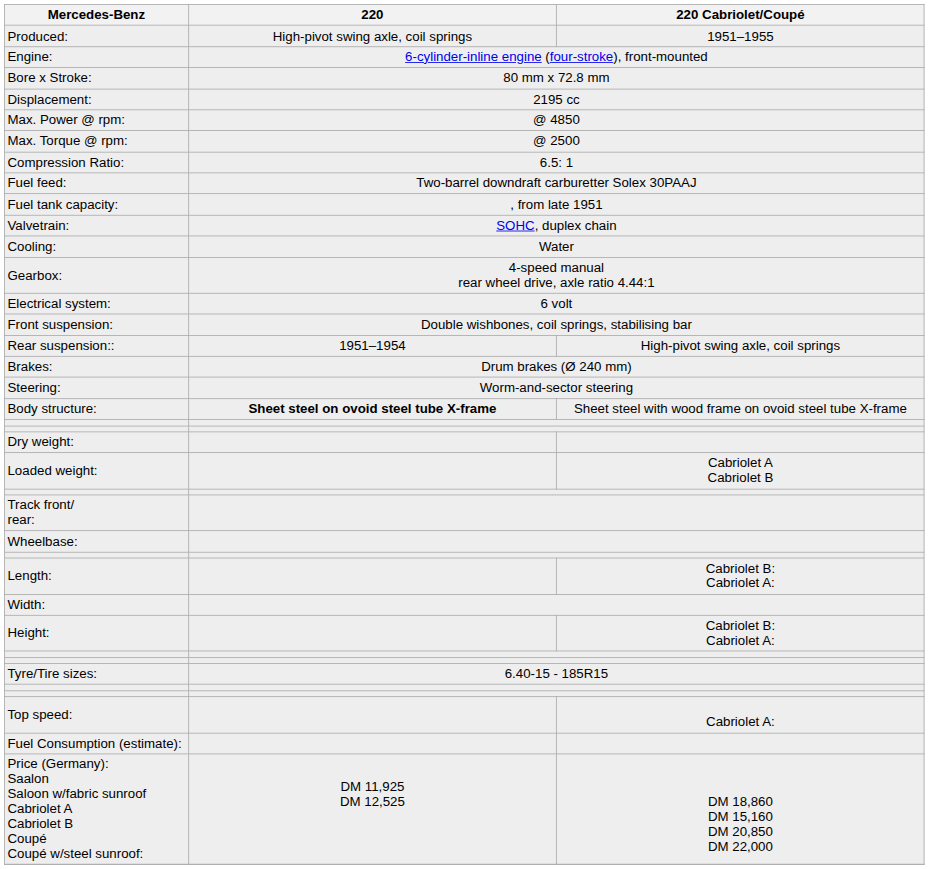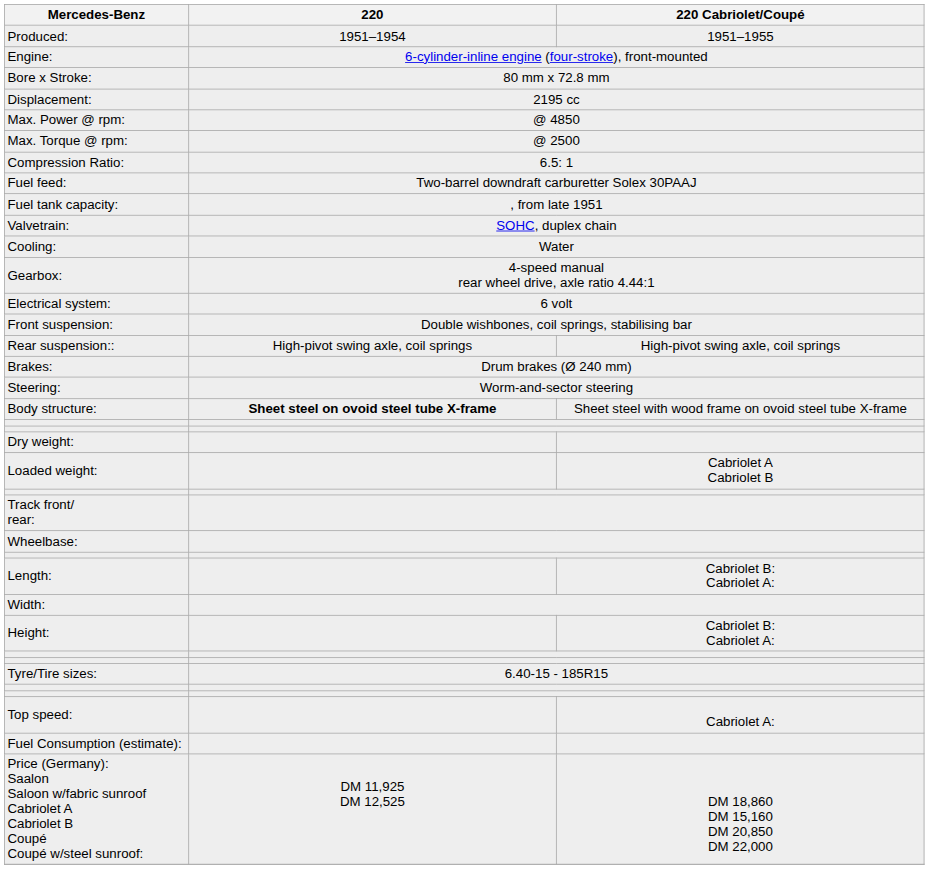 <table class="wikitable">
 <tr>
 <th width="20%">Mercedes-Benz</th>
 <th width="40%">220</th>
 <th width="40%">220 Cabriolet/Coupé</th>
 </tr>
 <tr style="background:#EEEEEE;">
 <td>Produced: </td>
-<td align="center">High-pivot swing axle, coil springs</td>
+<td align="center">1951–1954</td>
 <td align="center">1951–1955</td>
 </tr>
 <tr style="background:#EEEEEE;">
 <td>Engine: </td>
 <td colspan="2" align="center"><a href='#'>6-cylinder-inline engine</a> (<a href='#'>four-stroke</a>), front-mounted</td>
 </tr>
 <tr style="background:#EEEEEE;">
 <td>Bore x Stroke: </td>
 <td colspan="2" align="center">80 mm x 72.8 mm</td>
 </tr>
 <tr style="background:#EEEEEE;">
 <td>Displacement: </td>
 <td colspan="2" align="center">2195 cc</td>
 </tr>
 <tr style="background:#EEEEEE;">
 <td>Max. Power @ rpm: </td>
 <td colspan="2" align="center"> @ 4850</td>
 </tr>
 <tr style="background:#EEEEEE;">
 <td>Max. Torque @ rpm: </td>
 <td colspan="2" align="center"> @ 2500</td>
 </tr>
 <tr style="background:#EEEEEE;">
 <td>Compression Ratio: </td>
 <td colspan="2" align="center">6.5: 1</td>
 </tr>
 <tr style="background:#EEEEEE;">
 <td>Fuel feed: </td>
 <td colspan="2" align="center">Two-barrel downdraft carburetter Solex 30PAAJ</td>
 </tr>
 <tr style="background:#EEEEEE;">
 <td>Fuel tank capacity: </td>
 <td colspan="2" align="center">, from late 1951 </td>
 </tr>
 <tr style="background:#EEEEEE;">
 <td>Valvetrain: </td>
 <td colspan="2" align="center"><a href='#'>SOHC</a>, duplex chain</td>
 </tr>
 <tr style="background:#EEEEEE;">
 <td>Cooling: </td>
 <td colspan="2" align="center">Water</td>
 </tr>
 <tr style="background:#EEEEEE;">
 <td>Gearbox: </td>
 <td colspan="2" align="center">4-speed manual <br>  rear wheel drive, axle ratio 4.44:1</td>
 </tr>
 <tr style="background:#EEEEEE;">
 <td>Electrical system: </td>
 <td colspan="2" align="center">6 volt</td>
 </tr>
 <tr style="background:#EEEEEE;">
 <td>Front suspension: </td>
 <td colspan="2" align="center">Double wishbones, coil springs, stabilising bar</td>
 </tr>
 <tr style="background:#EEEEEE;">
 <td>Rear suspension:: </td>
-<td align="center">1951–1954</td>
+<td align="center">High-pivot swing axle, coil springs</td>
 <td align="center">High-pivot swing axle, coil springs</td>
 </tr>
 <tr style="background:#EEEEEE;">
 <td>Brakes: </td>
 <td colspan="2" align="center">Drum brakes (Ø 240 mm)</td>
 </tr>
 <tr style="background:#EEEEEE;">
 <td>Steering: </td>
 <td colspan="2" align="center">Worm-and-sector steering</td>
 </tr>
 <tr style="background:#EEEEEE;">
 <td>Body structure: </td>
 <td align="center"><strong>Sheet steel on ovoid steel tube X-frame</strong></td>
 <td align="center">Sheet steel with wood frame on ovoid steel tube X-frame</td>
 </tr>
 <tr style="background:#EEEEEE;">
 <td></td>
 <td colspan="6" align="center"></td>
 </tr>
 <tr style="background:#EEEEEE;">
 <td></td>
 <td colspan="6" align="center"></td>
 </tr>
 <tr style="background:#EEEEEE;">
 <td>Dry weight: </td>
 <td align="center"></td>
 <td align="center"></td>
 </tr>
 <tr style="background:#EEEEEE;">
 <td>Loaded weight: </td>
 <td align="center"></td>
 <td align="center">Cabriolet A  <br> Cabriolet B </td>
 </tr>
 <tr style="background:#EEEEEE;">
 <td></td>
 <td colspan="6" align="center"></td>
 </tr>
 <tr style="background:#EEEEEE;">
 <td>Track front/<br>rear: </td>
 <td colspan="2" align="center"> </td>
 </tr>
 <tr style="background:#EEEEEE;">
 <td>Wheelbase: </td>
 <td colspan="2" align="center"></td>
 </tr>
 <tr style="background:#EEEEEE;">
 <td></td>
 <td colspan="6" align="center"></td>
 </tr>
 <tr style="background:#EEEEEE;">
 <td>Length: </td>
 <td align="center"></td>
 <td align="center">Cabriolet B: <br> Cabriolet A: </td>
 </tr>
 <tr style="background:#EEEEEE;">
 <td>Width: </td>
 <td colspan="2" align="center"></td>
 </tr>
 <tr style="background:#EEEEEE;">
 <td>Height: </td>
 <td align="center"></td>
 <td align="center">Cabriolet B:  <br> Cabriolet A: </td>
 </tr>
 <tr style="background:#EEEEEE;">
 <td></td>
 <td colspan="6" align="center"></td>
 </tr>
 <tr style="background:#EEEEEE;">
 <td></td>
 <td colspan="6" align="center"></td>
 </tr>
 <tr style="background:#EEEEEE;">
 <td>Tyre/Tire sizes: </td>
 <td colspan="2" align="center">6.40-15 - 185R15</td>
 </tr>
 <tr style="background:#EEEEEE;">
 <td></td>
 <td colspan="6" align="center"></td>
 </tr>
 <tr style="background:#EEEEEE;">
 <td></td>
 <td colspan="6" align="center"></td>
 </tr>
 <tr style="background:#EEEEEE;">
 <td>Top speed: </td>
 <td align="center"></td>
 <td align="center"> <br> Cabriolet A: </td>
 </tr>
 <tr style="background:#EEEEEE;">
 <td>Fuel Consumption (estimate): </td>
 <td align="center"></td>
 <td align="center"></td>
 </tr>
 <tr style="background:#EEEEEE;">
 <td>Price (Germany): <br> Saalon <br> Saloon w/fabric sunroof <br> Cabriolet A <br> Cabriolet B <br> Coupé <br> Coupé w/steel sunroof: </td>
 <td align="center">DM 11,925 <br> DM 12,525 <br> <br> <br></td>
 <td align="center"><br> <br> DM 18,860 <br> DM 15,160 <br> DM 20,850 <br> DM 22,000</td>
 </tr>
 <tr style="background:#EEEEEE;">
 </tr>
 </table>
